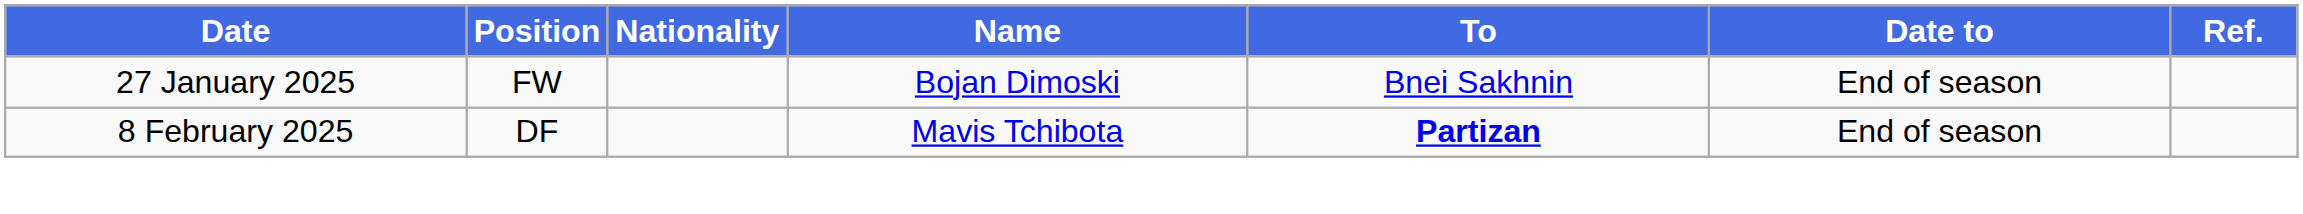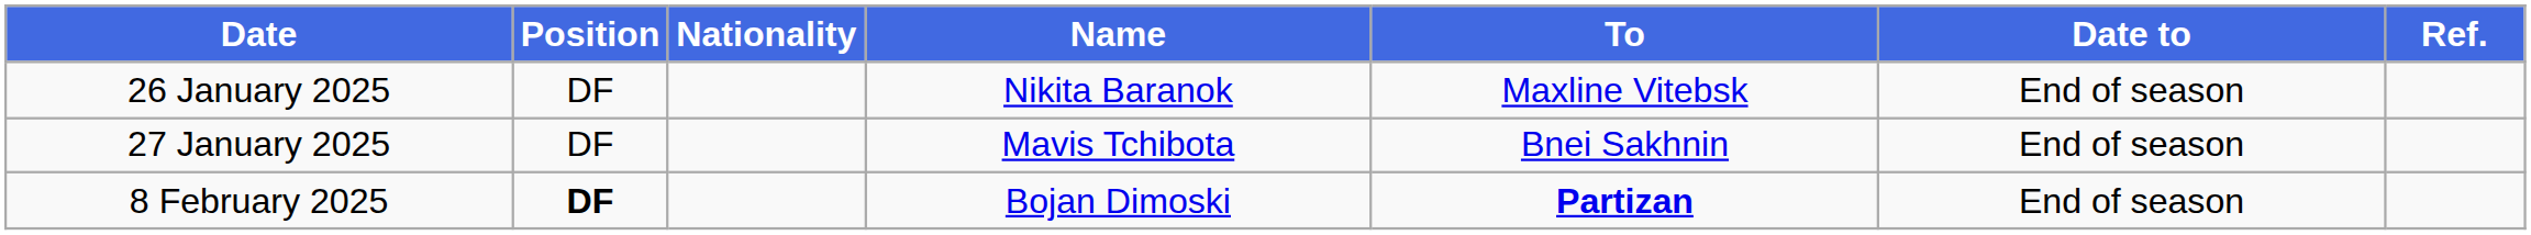 <table class="wikitable"  style="text-align:center; font-size:90%; ">
 <tr>
 <th style="background:#4169E1; color:white; width:200px;">Date</th>
 <th style="background:#4169E1; color:white; width:50px;">Position</th>
 <th style="background:#4169E1; color:white; width:50px;">Nationality</th>
 <th style="background:#4169E1; color:white; width:200px;">Name</th>
 <th style="background:#4169E1; color:white; width:200px;">To</th>
 <th style="background:#4169E1; color:white; width:200px;">Date to</th>
 <th style="background:#4169E1; color:white; width:50px;">Ref.</th>
 </tr>
 <tr>
+<td>26 January 2025</td>
+<td>DF</td>
+<td></td>
+<td><a href='#'>Nikita Baranok</a></td>
+<td><a href='#'>Maxline Vitebsk</a></td>
+<td>End of season</td>
+<td></td>
+</tr>
+<tr>
 <td>27 January 2025</td>
-<td>FW</td>
+<td>DF</td>
 <td></td>
-<td><a href='#'>Bojan Dimoski</a></td>
+<td><a href='#'>Mavis Tchibota</a></td>
 <td><a href='#'>Bnei Sakhnin</a></td>
 <td>End of season</td>
 <td></td>
 </tr>
 <tr>
 <td>8 February 2025</td>
-<td>DF</td>
+<td><strong>DF</strong></td>
 <td></td>
-<td><a href='#'>Mavis Tchibota</a></td>
+<td><a href='#'>Bojan Dimoski</a></td>
 <td><strong><a href='#'>Partizan</a></strong></td>
 <td>End of season</td>
 <td></td>
 </tr>
 </table>
